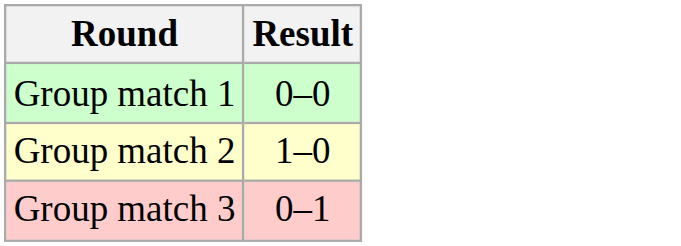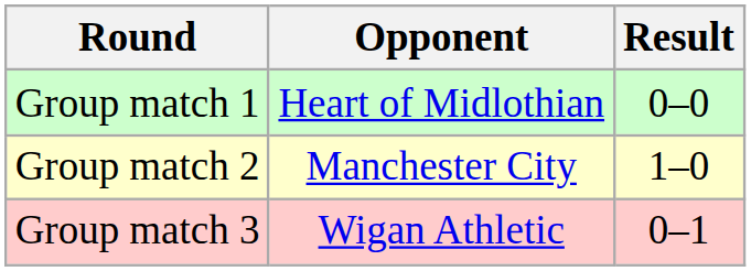 <table class="wikitable" style="font-size:100%; text-align:center">
 <tr>
 <th>Round</th>
+<th>Opponent</th>
 <th>Result</th>
 </tr>
 <tr style="background-color: #CCFFCC;">
 <td>Group match 1</td>
+<td><a href='#'>Heart of Midlothian</a></td>
 <td>0–0</td>
 </tr>
 <tr style="background-color: #FFFFCC;">
 <td>Group match 2</td>
+<td><a href='#'>Manchester City</a></td>
 <td>1–0</td>
 </tr>
 <tr style="background-color: #FFCCCC;">
 <td>Group match 3</td>
+<td><a href='#'>Wigan Athletic</a></td>
 <td>0–1</td>
 </tr>
 </table>
